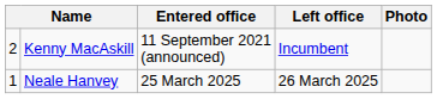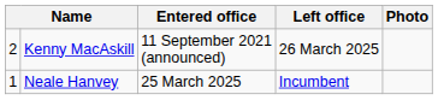 <table class="wikitable">
 <tr>
 <th colspan="2">Name</th>
 <th>Entered office</th>
 <th>Left office</th>
 <th>Photo</th>
 </tr>
 <tr>
 <td>2</td>
 <td><a href='#'>Kenny MacAskill</a></td>
 <td>11 September 2021<br>(announced)</td>
-<td><a href='#'>Incumbent</a></td>
+<td>26 March 2025</td>
 <td></td>
 </tr>
 <tr>
 <td>1</td>
 <td><a href='#'>Neale Hanvey</a></td>
 <td>25 March 2025</td>
-<td>26 March 2025</td>
+<td><a href='#'>Incumbent</a></td>
 <td></td>
 </tr>
 </table>
